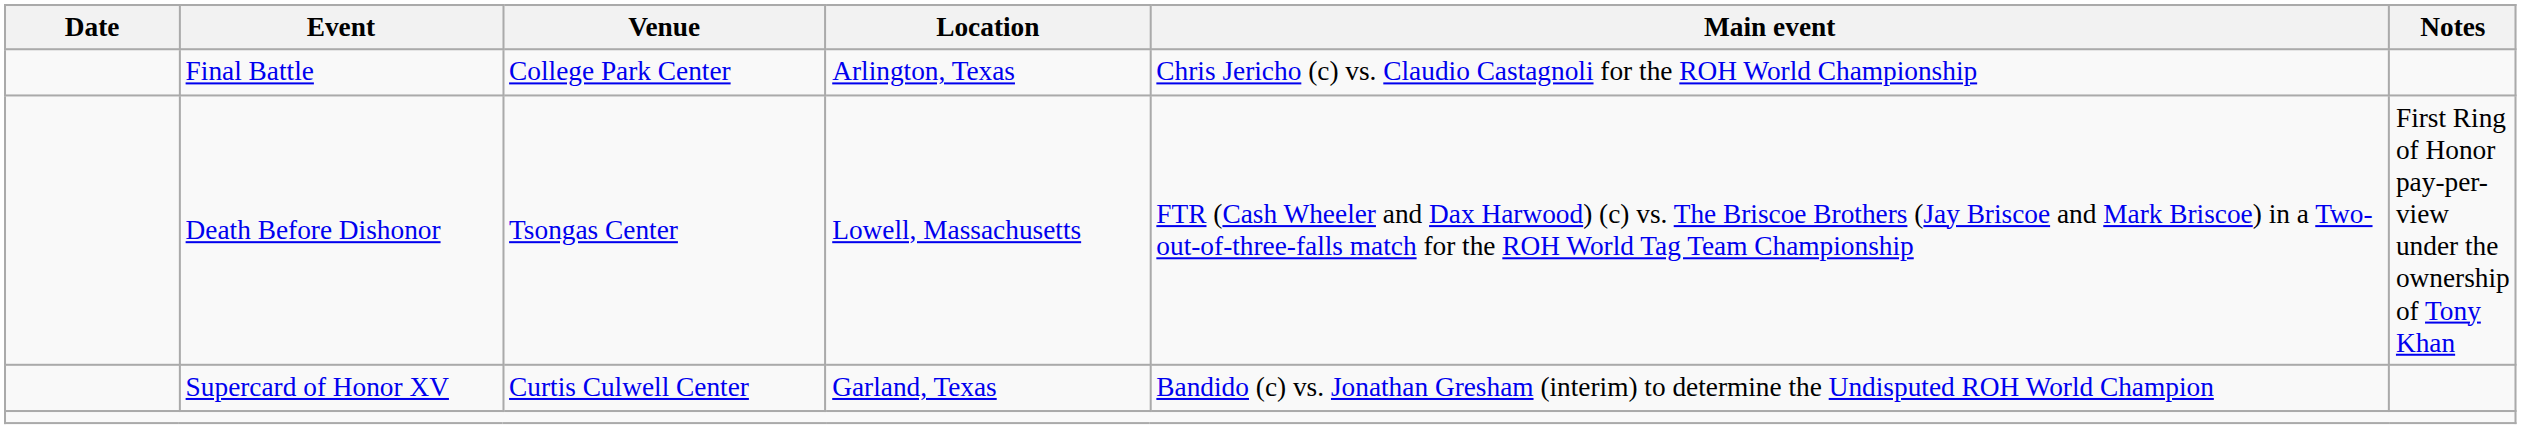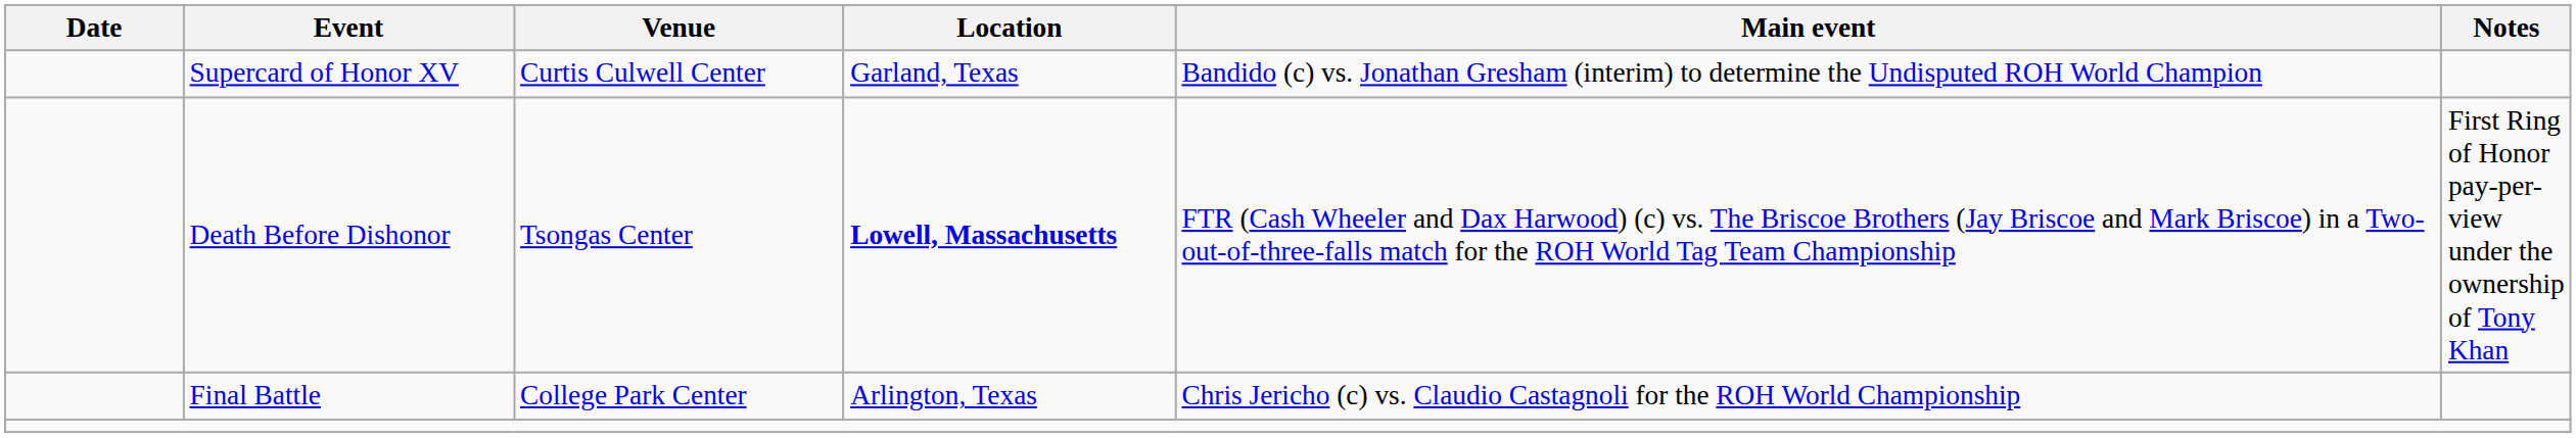 <table class="sortable wikitable succession-box" style="font-size:85%;">
 <tr>
 <th width=7%>Date</th>
 <th width=13%>Event</th>
 <th width=13%>Venue</th>
 <th width=13%>Location</th>
 <th width=50%>Main event</th>
 <th width=13%>Notes</th>
 </tr>
 <tr>
 <td></td>
+<td><a href='#'>Supercard of Honor XV</a></td>
+<td><a href='#'>Curtis Culwell Center</a></td>
+<td><a href='#'>Garland, Texas</a></td>
+<td><a href='#'>Bandido</a> (c) vs. <a href='#'>Jonathan Gresham</a> (interim) to determine the <a href='#'>Undisputed ROH World Champion</a></td>
+<td></td>
+</tr>
+<tr>
+<td></td>
+<td><a href='#'>Death Before Dishonor</a></td>
+<td><a href='#'>Tsongas Center</a></td>
+<td><strong><a href='#'>Lowell, Massachusetts</a></strong></td>
+<td><a href='#'>FTR</a> (<a href='#'>Cash Wheeler</a> and <a href='#'>Dax Harwood</a>) (c) vs. <a href='#'>The Briscoe Brothers</a> (<a href='#'>Jay Briscoe</a> and <a href='#'>Mark Briscoe</a>) in a <a href='#'>Two-out-of-three-falls match</a> for the <a href='#'>ROH World Tag Team Championship</a></td>
+<td>First Ring of Honor pay-per-view under the ownership of <a href='#'>Tony Khan</a></td>
+</tr>
+<tr>
+<td></td>
 <td><a href='#'>Final Battle</a></td>
 <td><a href='#'>College Park Center</a></td>
 <td><a href='#'>Arlington, Texas</a></td>
 <td><a href='#'>Chris Jericho</a> (c) vs. <a href='#'>Claudio Castagnoli</a> for the <a href='#'>ROH World Championship</a></td>
 <td></td>
 </tr>
 <tr>
-<td></td>
-<td><a href='#'>Death Before Dishonor</a></td>
-<td><a href='#'>Tsongas Center</a></td>
-<td><a href='#'>Lowell, Massachusetts</a></td>
-<td><a href='#'>FTR</a> (<a href='#'>Cash Wheeler</a> and <a href='#'>Dax Harwood</a>) (c) vs. <a href='#'>The Briscoe Brothers</a> (<a href='#'>Jay Briscoe</a> and <a href='#'>Mark Briscoe</a>) in a <a href='#'>Two-out-of-three-falls match</a> for the <a href='#'>ROH World Tag Team Championship</a></td>
-<td>First Ring of Honor pay-per-view under the ownership of <a href='#'>Tony Khan</a></td>
-</tr>
-<tr>
-<td></td>
-<td><a href='#'>Supercard of Honor XV</a></td>
-<td><a href='#'>Curtis Culwell Center</a></td>
-<td><a href='#'>Garland, Texas</a></td>
-<td><a href='#'>Bandido</a> (c) vs. <a href='#'>Jonathan Gresham</a> (interim) to determine the <a href='#'>Undisputed ROH World Champion</a></td>
-<td></td>
-</tr>
-<tr>
 <td colspan="6"></td>
 </tr>
 </table>
